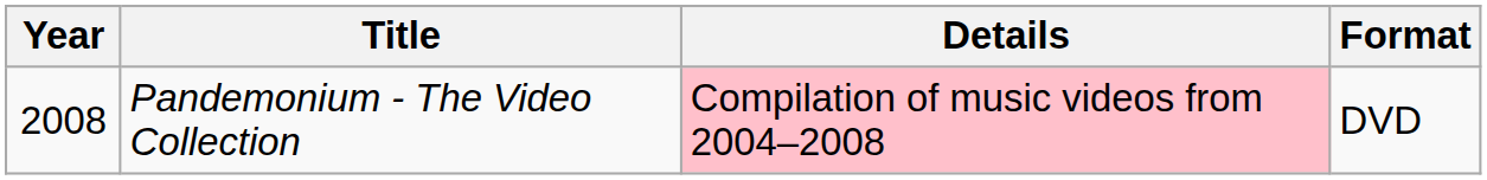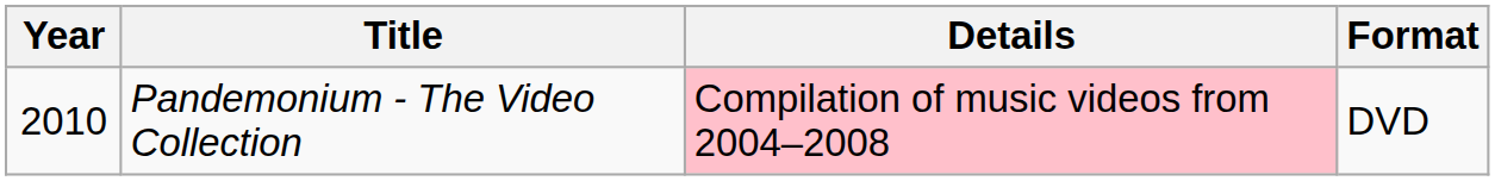 <table class="wikitable">
 <tr>
 <th style="vertical-align:top; text-align:center; width:40px;">Year</th>
 <th>Title</th>
 <th>Details</th>
 <th>Format</th>
 </tr>
 <tr>
-<td style="text-align:center;">2008</td>
+<td style="text-align:center;">2010</td>
 <td><em>Pandemonium - The Video Collection</em></td>
 <td style="background: pink;">Compilation of music videos from 2004–2008</td>
 <td>DVD</td>
 </tr>
 </table>
